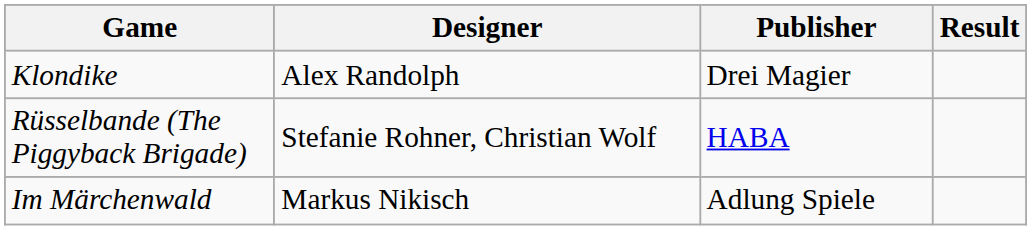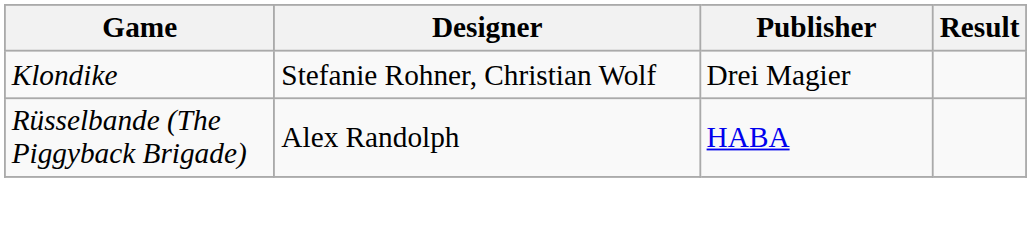 <table class="wikitable">
 <tr>
 <th style="width:140px;">Game</th>
 <th style="width:225px;">Designer</th>
 <th style="width:120px;">Publisher</th>
 <th>Result</th>
 </tr>
 <tr>
 <td><em>Klondike</em></td>
-<td>Alex Randolph</td>
+<td>Stefanie Rohner, Christian Wolf</td>
 <td>Drei Magier</td>
 <td></td>
 </tr>
 <tr>
 <td><em>Rüsselbande (The Piggyback Brigade)</em></td>
-<td>Stefanie Rohner, Christian Wolf</td>
+<td>Alex Randolph</td>
 <td><a href='#'>HABA</a></td>
 <td></td>
 </tr>
-<tr>
-<td><em>Im Märchenwald</em></td>
-<td>Markus Nikisch</td>
-<td>Adlung Spiele</td>
-<td></td>
-</tr>
 </table>
